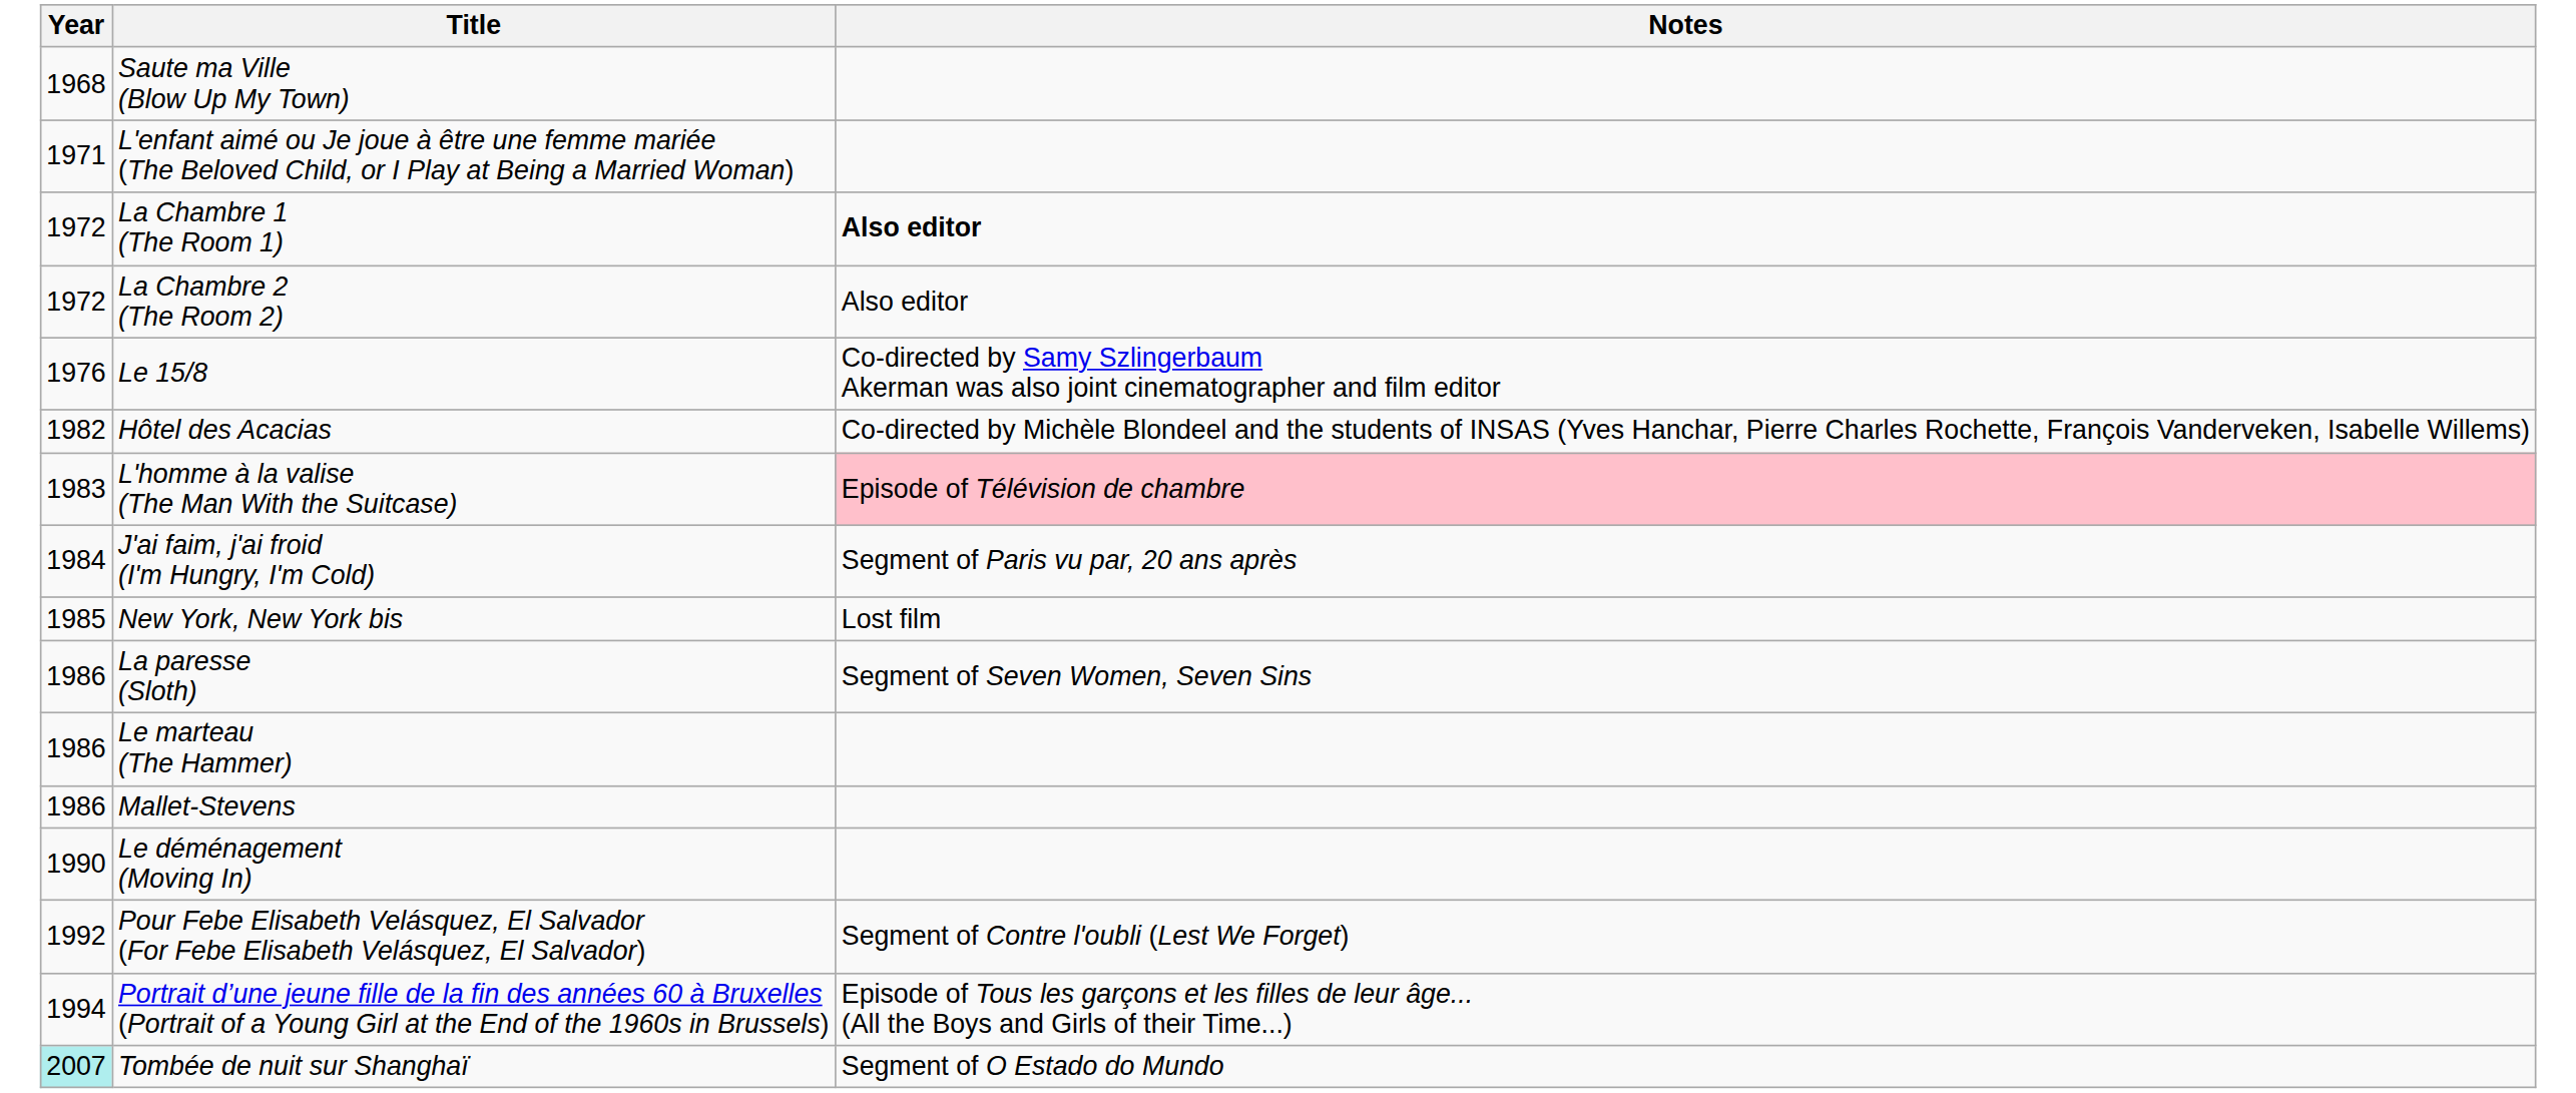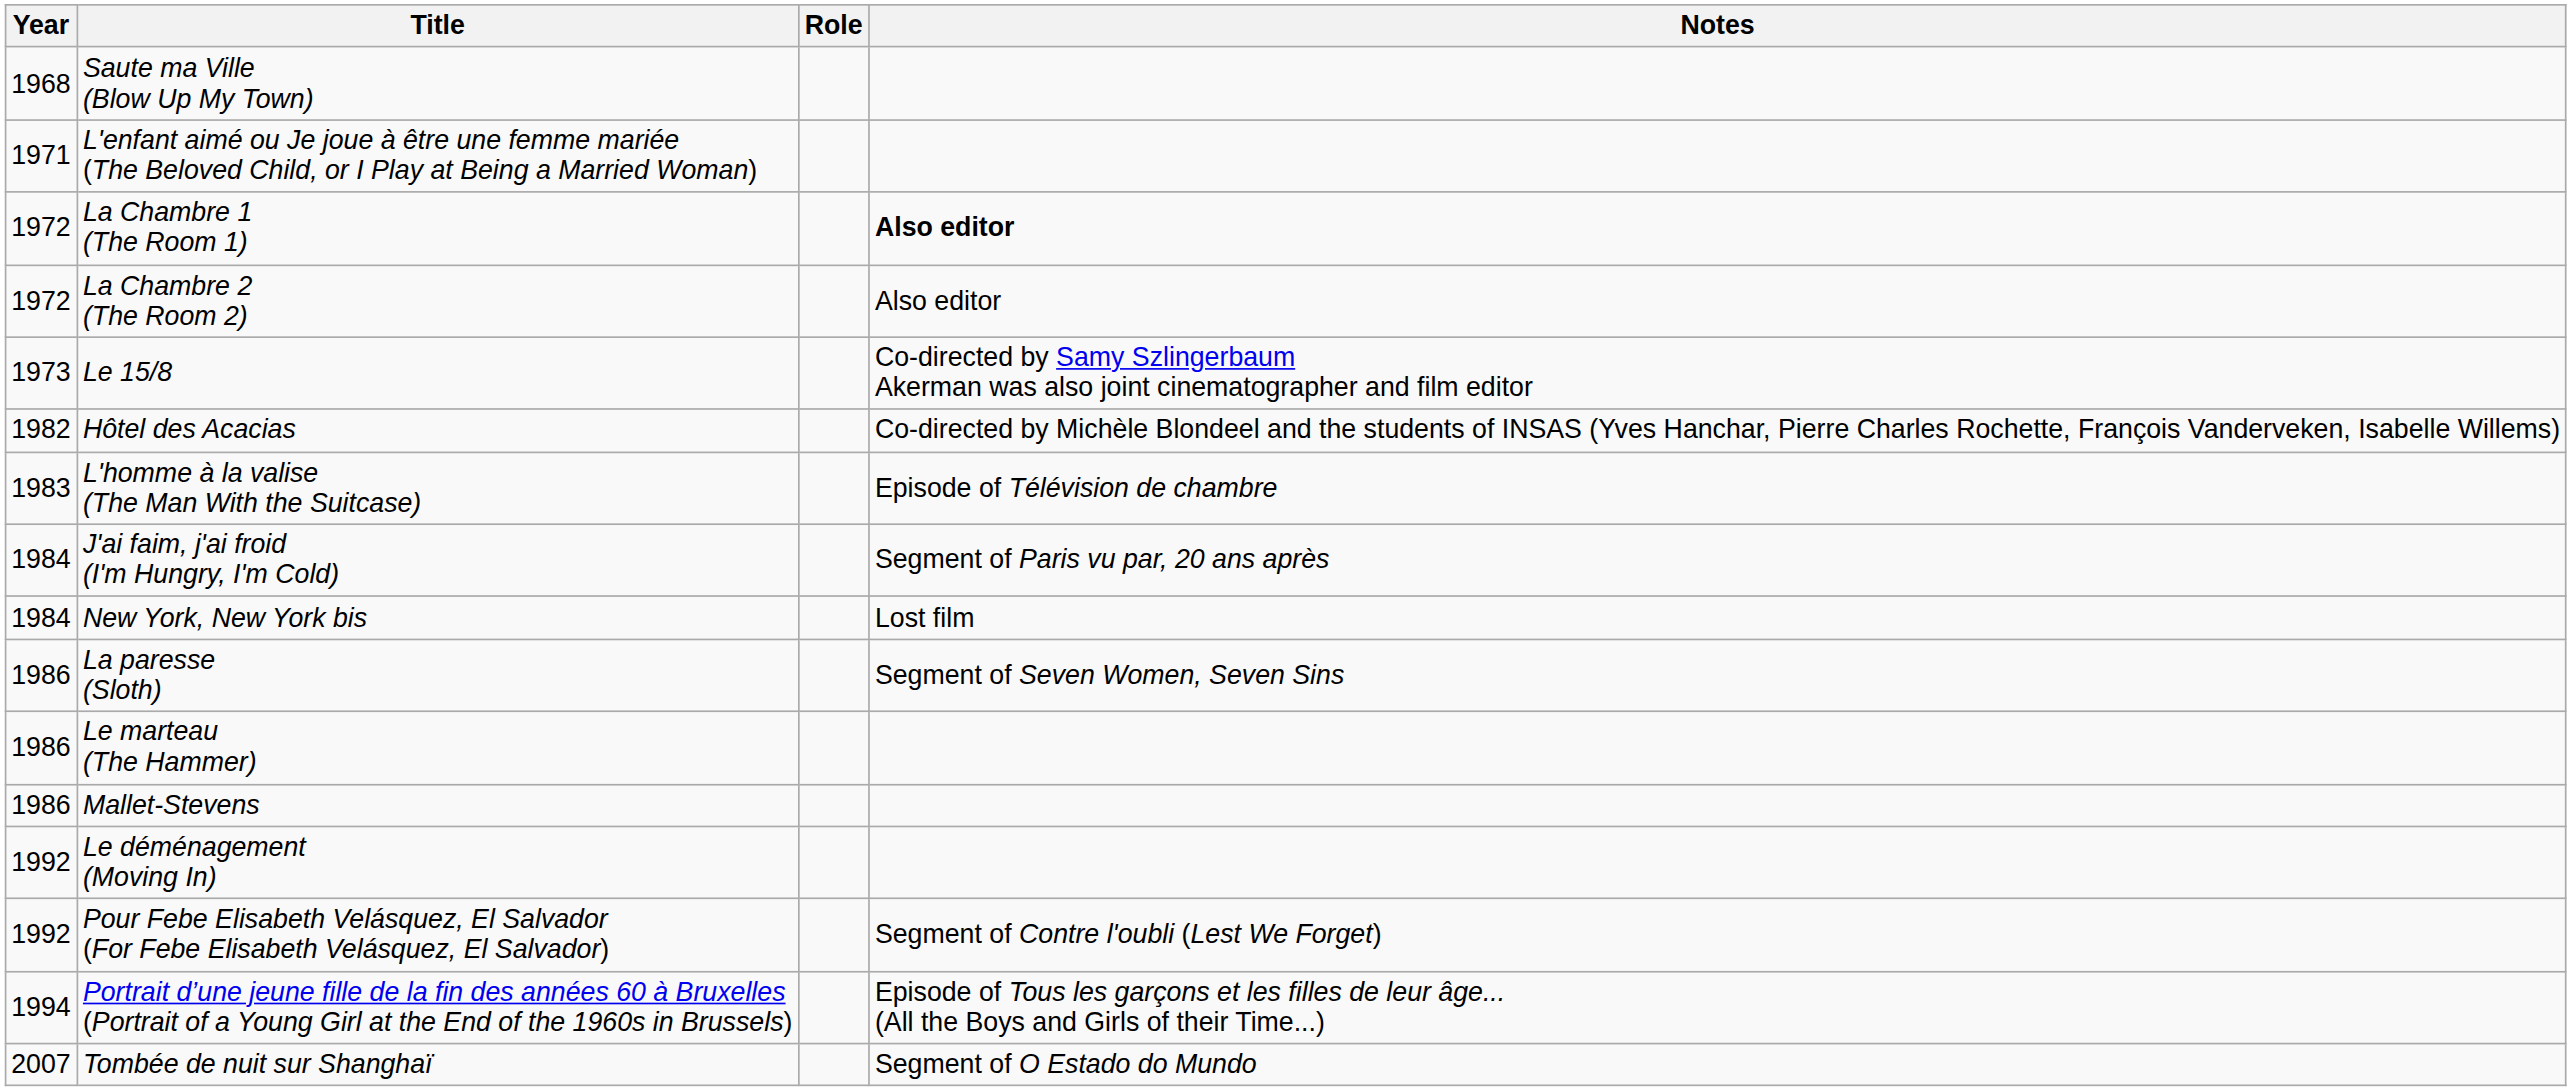 <table class="wikitable" style="margin:auto;">
 <tr>
 <th>Year</th>
 <th>Title</th>
+<th>Role</th>
 <th>Notes</th>
 </tr>
 <tr>
 <td>1968</td>
 <td><em>Saute ma Ville</em><br><em>(Blow Up My Town)</em></td>
 <td></td>
+<td></td>
 </tr>
 <tr>
 <td>1971</td>
 <td><em>L'enfant aimé ou Je joue à être une femme mariée</em><br>(<em>The Beloved Child, or I Play at Being a Married Woman</em>)</td>
 <td></td>
+<td></td>
 </tr>
 <tr>
 <td>1972</td>
 <td><em>La Chambre 1</em><br><em>(The Room 1)</em></td>
+<td></td>
 <td><strong>Also editor</strong></td>
 </tr>
 <tr>
 <td>1972</td>
 <td><em>La Chambre 2</em><br><em>(The Room 2)</em></td>
+<td></td>
 <td>Also editor</td>
 </tr>
 <tr>
-<td>1976</td>
+<td>1973</td>
 <td><em>Le 15/8</em></td>
+<td></td>
 <td>Co-directed by <a href='#'>Samy Szlingerbaum</a><br>Akerman was also joint cinematographer and film editor</td>
 </tr>
 <tr>
 <td>1982</td>
 <td><em>Hôtel des Acacias</em></td>
+<td></td>
 <td>Co-directed by Michèle Blondeel and the students of INSAS (Yves Hanchar, Pierre Charles Rochette, François Vanderveken, Isabelle Willems)</td>
 </tr>
 <tr>
 <td>1983</td>
 <td><em>L'homme à la valise</em><br><em>(The Man With the Suitcase)</em></td>
-<td style="background: pink;">Episode of <em>Télévision de chambre</em></td>
+<td></td>
+<td>Episode of <em>Télévision de chambre</em></td>
 </tr>
 <tr>
 <td>1984</td>
 <td><em>J'ai faim, j'ai froid</em><br><em>(I'm Hungry, I'm Cold)</em></td>
+<td></td>
 <td>Segment of <em>Paris vu par, 20 ans après</em></td>
 </tr>
 <tr>
-<td>1985</td>
+<td>1984</td>
 <td><em>New York, New York bis</em></td>
+<td></td>
 <td>Lost film</td>
 </tr>
 <tr>
 <td>1986</td>
 <td><em>La paresse</em><br><em>(Sloth)</em></td>
+<td></td>
 <td>Segment of <em>Seven Women, Seven Sins</em></td>
 </tr>
 <tr>
 <td>1986</td>
 <td><em>Le marteau</em><br><em>(The Hammer)</em></td>
 <td></td>
+<td></td>
 </tr>
 <tr>
 <td>1986</td>
 <td><em>Mallet-Stevens</em></td>
 <td></td>
+<td></td>
 </tr>
 <tr>
-<td>1990</td>
+<td>1992</td>
 <td><em>Le déménagement</em><br><em>(Moving In)</em></td>
+<td></td>
 <td></td>
 </tr>
 <tr>
 <td>1992</td>
 <td><em>Pour Febe Elisabeth Velásquez, El Salvador</em><br>(<em>For Febe Elisabeth Velásquez, El Salvador</em>)</td>
+<td></td>
 <td>Segment of <em>Contre l'oubli</em> (<em>Lest We Forget</em>)</td>
 </tr>
 <tr>
 <td>1994</td>
 <td><em><a href='#'>Portrait d’une jeune fille de la fin des années 60 à Bruxelles</a></em><br>(<em>Portrait of a Young Girl at the End of the 1960s in Brussels</em>)</td>
+<td></td>
 <td>Episode of <em>Tous les garçons et les filles de leur âge...</em><br>(All the Boys and Girls of their Time...)</td>
 </tr>
 <tr>
-<td style="background: paleturquoise;">2007</td>
+<td>2007</td>
 <td><em>Tombée de nuit sur Shanghaï</em></td>
+<td></td>
 <td>Segment of <em>O Estado do Mundo</em></td>
 </tr>
 </table>
